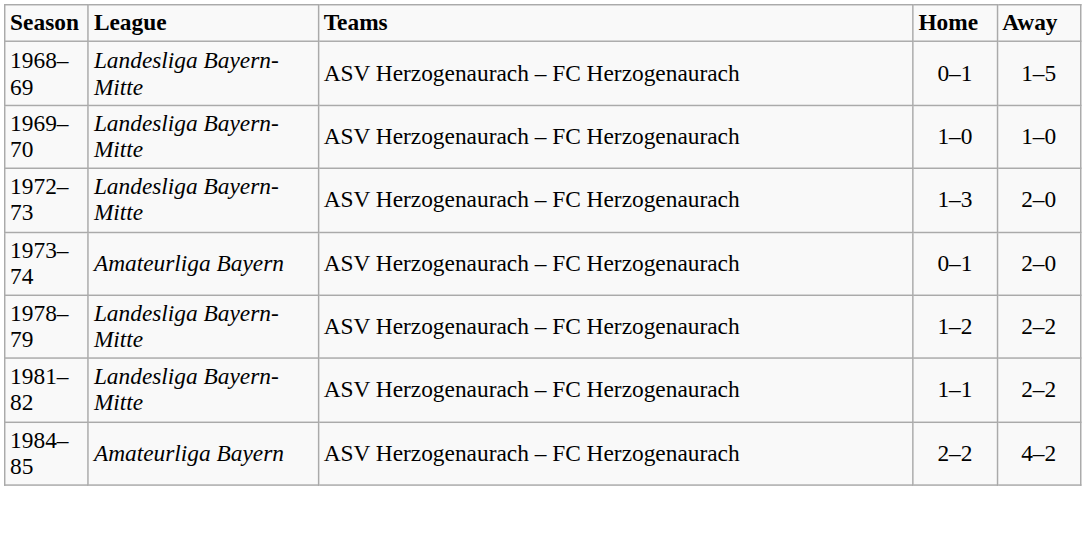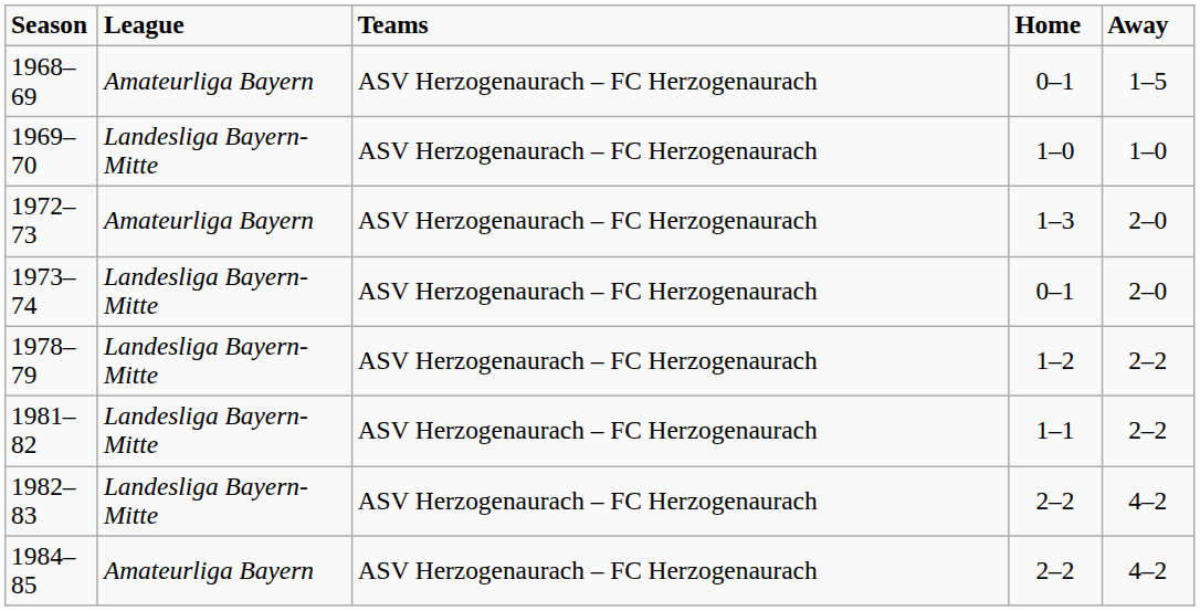 <table class="wikitable">
 <tr>
 <td width="50"><strong>Season</strong></td>
 <td width="150"><strong>League</strong></td>
 <td width="400"><strong>Teams</strong></td>
 <td width="50"><strong>Home</strong></td>
 <td width="50"><strong>Away</strong></td>
 </tr>
 <tr>
 <td align="left">1968–69</td>
-<td align="left"><em>Landesliga Bayern-Mitte</em></td>
+<td align="left"><em>Amateurliga Bayern</em></td>
 <td align="left">ASV Herzogenaurach – FC Herzogenaurach</td>
 <td align="center">0–1</td>
 <td align="center">1–5</td>
 </tr>
 <tr>
 <td align="left">1969–70</td>
 <td align="left"><em>Landesliga Bayern-Mitte</em></td>
 <td align="left">ASV Herzogenaurach – FC Herzogenaurach</td>
 <td align="center">1–0</td>
 <td align="center">1–0</td>
 </tr>
 <tr>
 <td align="left">1972–73</td>
-<td align="left"><em>Landesliga Bayern-Mitte</em></td>
+<td align="left"><em>Amateurliga Bayern</em></td>
 <td align="left">ASV Herzogenaurach – FC Herzogenaurach</td>
 <td align="center">1–3</td>
 <td align="center">2–0</td>
 </tr>
 <tr>
 <td align="left">1973–74</td>
-<td align="left"><em>Amateurliga Bayern</em></td>
+<td align="left"><em>Landesliga Bayern-Mitte</em></td>
 <td align="left">ASV Herzogenaurach – FC Herzogenaurach</td>
 <td align="center">0–1</td>
 <td align="center">2–0</td>
 </tr>
 <tr>
 <td align="left">1978–79</td>
 <td align="left"><em>Landesliga Bayern-Mitte</em></td>
 <td align="left">ASV Herzogenaurach – FC Herzogenaurach</td>
 <td align="center">1–2</td>
 <td align="center">2–2</td>
 </tr>
 <tr>
 <td align="left">1981–82</td>
 <td align="left"><em>Landesliga Bayern-Mitte</em></td>
 <td align="left">ASV Herzogenaurach – FC Herzogenaurach</td>
 <td align="center">1–1</td>
 <td align="center">2–2</td>
 </tr>
 <tr>
+<td align="left">1982–83</td>
+<td align="left"><em>Landesliga Bayern-Mitte</em></td>
+<td align="left">ASV Herzogenaurach – FC Herzogenaurach</td>
+<td align="center">2–2</td>
+<td align="center">4–2</td>
+</tr>
+<tr>
 <td align="left">1984–85</td>
 <td align="left"><em>Amateurliga Bayern</em></td>
 <td align="left">ASV Herzogenaurach – FC Herzogenaurach</td>
 <td align="center">2–2</td>
 <td align="center">4–2</td>
 </tr>
 </table>
